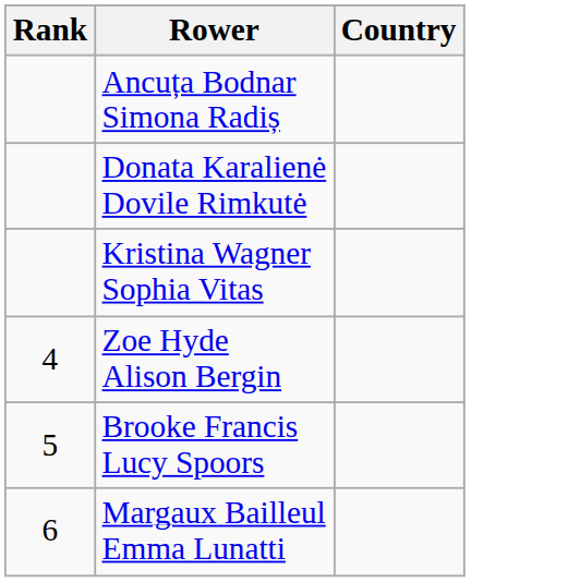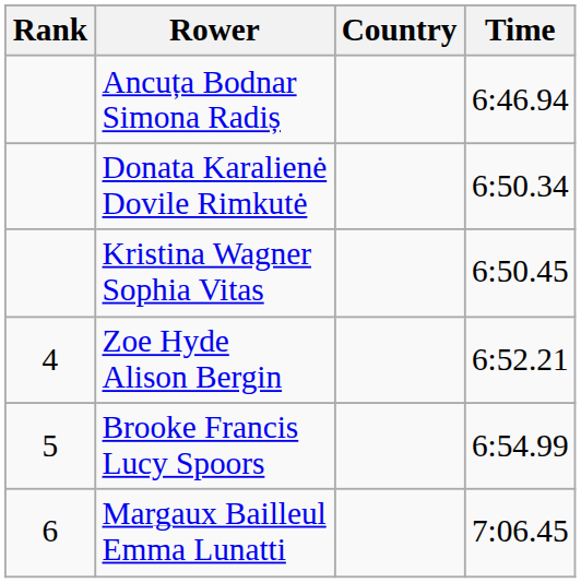 <table class="wikitable" style="text-align:center">
 <tr>
 <th>Rank</th>
 <th>Rower</th>
 <th>Country</th>
+<th>Time</th>
 </tr>
 <tr>
 <td></td>
 <td align="left"><a href='#'>Ancuța Bodnar</a><br><a href='#'>Simona Radiș</a></td>
 <td align="left"></td>
+<td>6:46.94</td>
 </tr>
 <tr>
 <td></td>
 <td align="left"><a href='#'>Donata Karalienė</a><br><a href='#'>Dovile Rimkutė</a></td>
 <td align="left"></td>
+<td>6:50.34</td>
 </tr>
 <tr>
 <td></td>
 <td align="left"><a href='#'>Kristina Wagner</a><br><a href='#'>Sophia Vitas</a></td>
 <td align="left"></td>
+<td>6:50.45</td>
 </tr>
 <tr>
 <td>4</td>
 <td align="left"><a href='#'>Zoe Hyde</a><br><a href='#'>Alison Bergin</a></td>
 <td align="left"></td>
+<td>6:52.21</td>
 </tr>
 <tr>
 <td>5</td>
 <td align="left"><a href='#'>Brooke Francis</a><br><a href='#'>Lucy Spoors</a></td>
 <td align="left"></td>
+<td>6:54.99</td>
 </tr>
 <tr>
 <td>6</td>
 <td align="left"><a href='#'>Margaux Bailleul</a><br><a href='#'>Emma Lunatti</a></td>
 <td align="left"></td>
+<td>7:06.45</td>
 </tr>
 </table>
